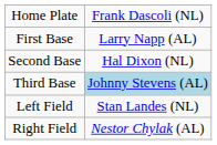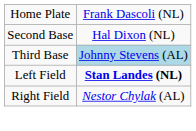 <table class="wikitable" style="font-size: 100%; text-align:center;">
 <tr>
 <td>Home Plate</td>
 <td><a href='#'>Frank Dascoli</a> (NL)</td>
-</tr>
-<tr>
-<td>First Base</td>
-<td><a href='#'>Larry Napp</a> (AL)</td>
 </tr>
 <tr>
 <td>Second Base</td>
 <td><a href='#'>Hal Dixon</a> (NL)</td>
 </tr>
 <tr>
 <td>Third Base</td>
 <td style="background: lightblue;"><a href='#'>Johnny Stevens</a> (AL)</td>
 </tr>
 <tr>
 <td>Left Field</td>
-<td><a href='#'>Stan Landes</a> (NL)</td>
+<td><strong><a href='#'>Stan Landes</a> (NL)</strong></td>
 </tr>
 <tr>
 <td>Right Field</td>
 <td><em><a href='#'>Nestor Chylak</a></em> (AL)</td>
 </tr>
 </table>
